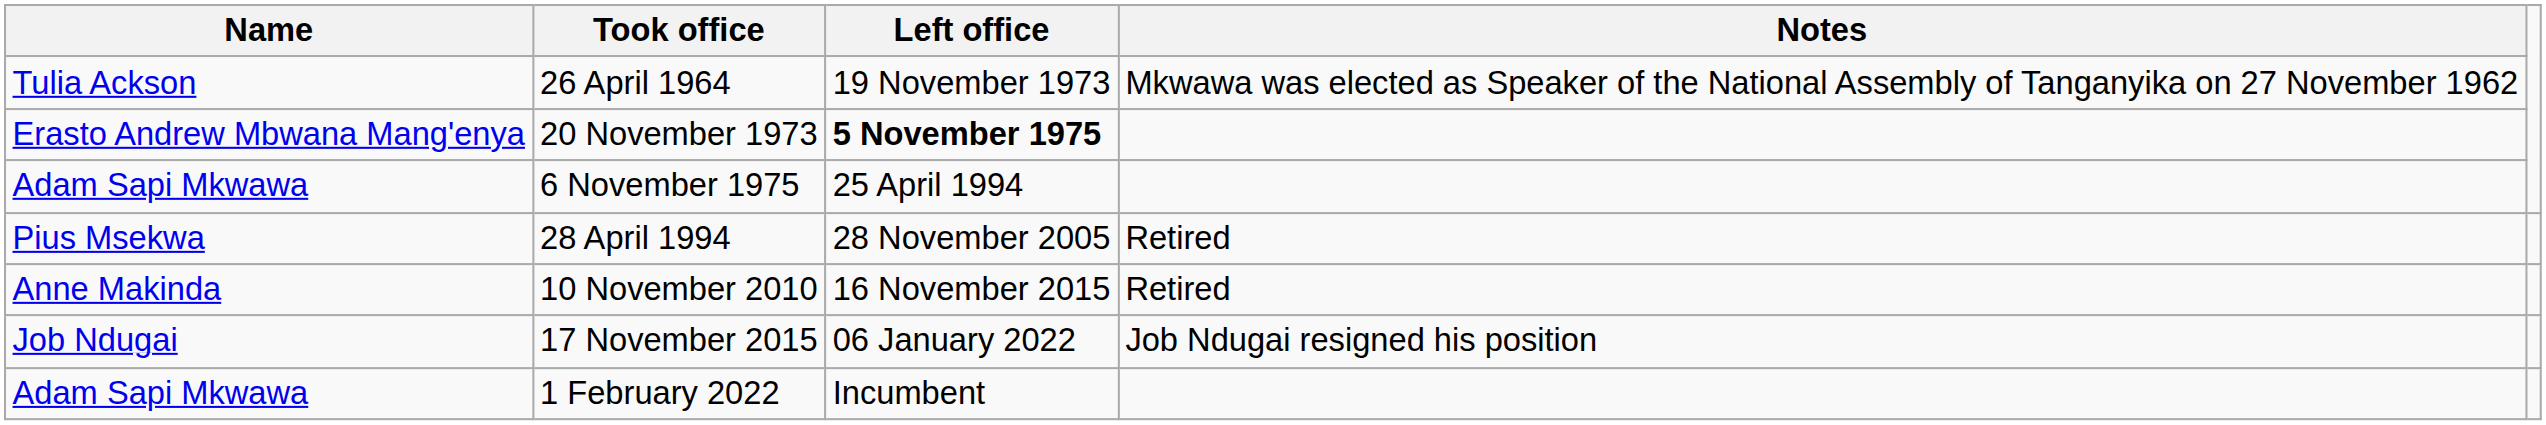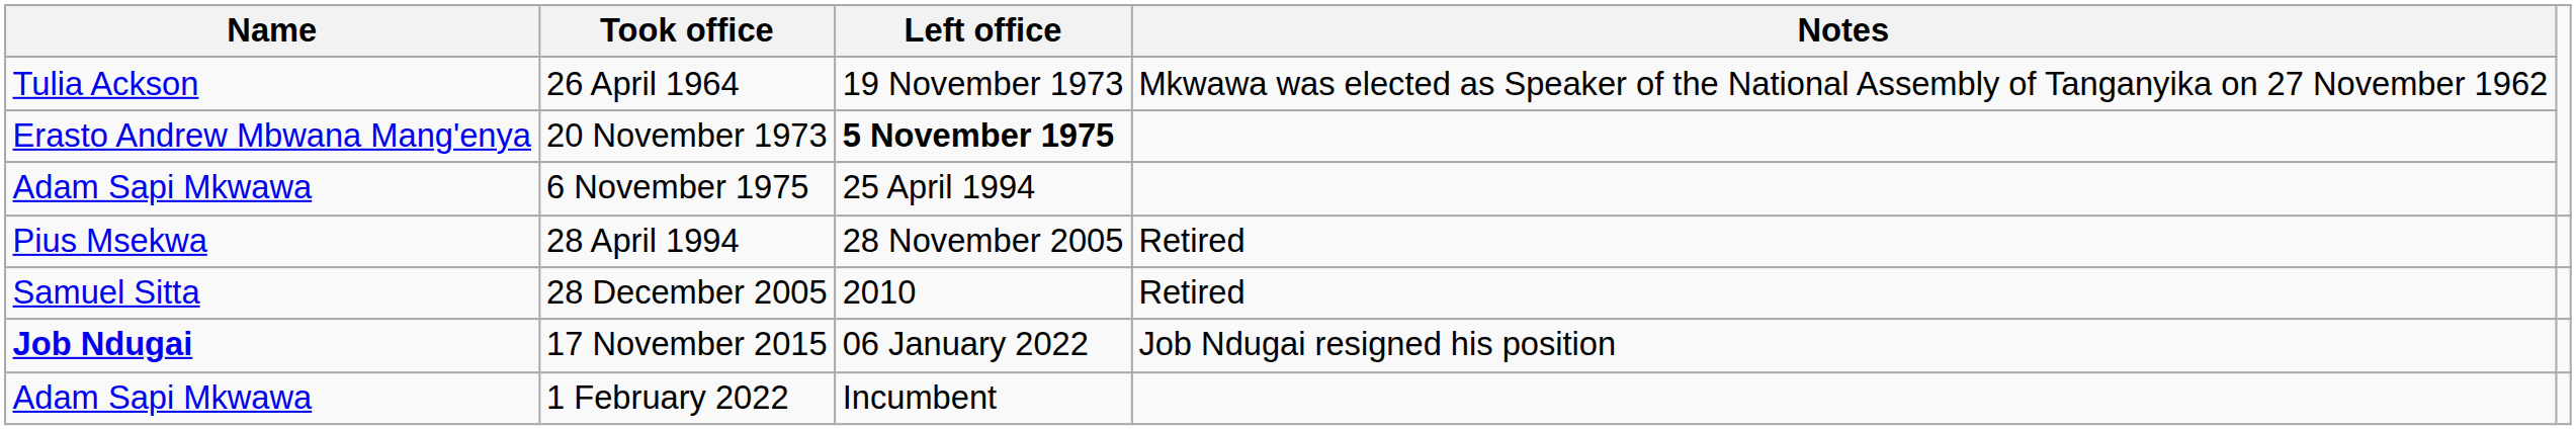 <table class="wikitable">
 <tr>
 <th>Name</th>
 <th>Took office</th>
 <th>Left office</th>
 <th>Notes</th>
 </tr>
 <tr>
 <td><a href='#'>Tulia Ackson</a></td>
 <td>26 April 1964</td>
 <td>19 November 1973</td>
 <td>Mkwawa was elected as Speaker of the National Assembly of Tanganyika on 27 November 1962</td>
 </tr>
 <tr>
 <td><a href='#'>Erasto Andrew Mbwana Mang'enya</a></td>
 <td>20 November 1973</td>
 <td><strong>5 November 1975</strong></td>
 <td></td>
 </tr>
 <tr>
 <td><a href='#'>Adam Sapi Mkwawa</a></td>
 <td>6 November 1975</td>
 <td>25 April 1994</td>
 <td></td>
 </tr>
 <tr>
 <td><a href='#'>Pius Msekwa</a></td>
 <td>28 April 1994</td>
 <td>28 November 2005</td>
 <td>Retired</td>
 <td></td>
 </tr>
 <tr>
-<td><a href='#'>Anne Makinda</a></td>
-<td>10 November 2010</td>
-<td>16 November 2015</td>
+<td><a href='#'>Samuel Sitta</a></td>
+<td>28 December 2005</td>
+<td>2010</td>
 <td>Retired</td>
 <td></td>
 </tr>
 <tr>
-<td><a href='#'>Job Ndugai</a></td>
+<td><strong><a href='#'>Job Ndugai</a></strong></td>
 <td>17 November 2015</td>
 <td>06 January 2022</td>
 <td>Job Ndugai resigned his position</td>
 <td></td>
 </tr>
 <tr>
 <td><a href='#'>Adam Sapi Mkwawa</a></td>
 <td>1 February 2022</td>
 <td>Incumbent</td>
 <td></td>
 </tr>
 </table>
